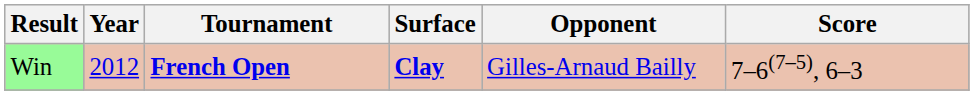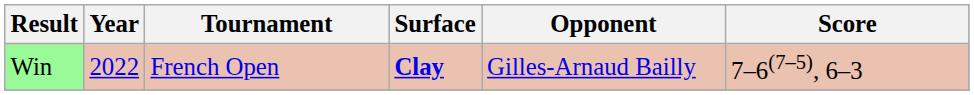 <table class="wikitable">
 <tr>
 <th>Result</th>
 <th>Year</th>
 <th width=150>Tournament</th>
 <th>Surface</th>
 <th width=150>Opponent</th>
 <th width=150>Score</th>
 </tr>
 <tr style="background:#ebc2af;">
 <td bgcolor=98fb98>Win</td>
-<td><a href='#'>2012</a></td>
-<td><strong><a href='#'>French Open</a></strong></td>
+<td><a href='#'>2022</a></td>
+<td><a href='#'>French Open</a></td>
 <td><strong><a href='#'>Clay</a></strong></td>
 <td> <a href='#'>Gilles-Arnaud Bailly</a></td>
 <td>7–6<sup>(7–5)</sup>, 6–3</td>
 </tr>
 </table>
